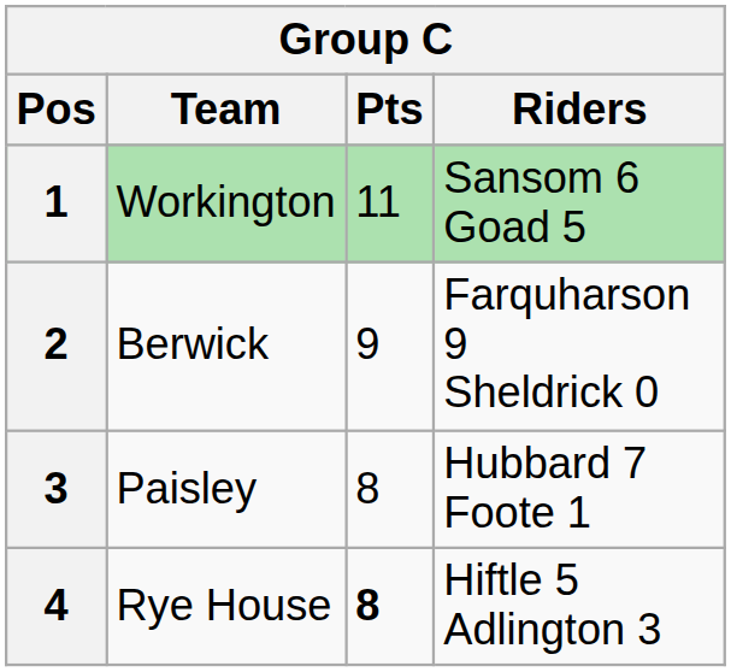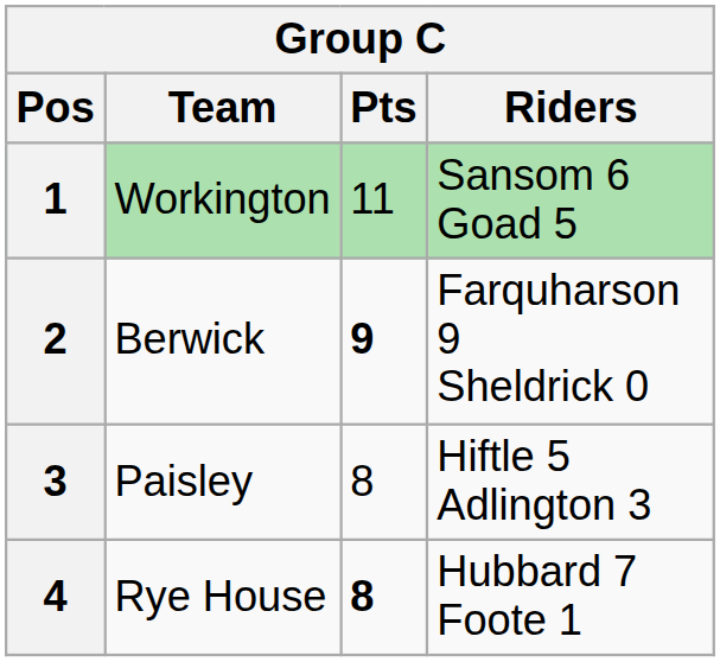 <table class="wikitable">
 <tr>
 <th colspan="4">Group C</th>
 </tr>
 <tr>
 <th width=20>Pos</th>
 <th width=80>Team</th>
 <th width=20>Pts</th>
 <th width=100>Riders</th>
 </tr>
 <tr style="background:#ACE1AF;">
 <th>1</th>
 <td>Workington</td>
 <td>11</td>
 <td>Sansom 6<br>Goad 5</td>
 </tr>
 <tr>
 <th>2</th>
 <td>Berwick</td>
-<td>9</td>
+<td><strong>9</strong></td>
 <td>Farquharson 9<br>Sheldrick 0</td>
 </tr>
 <tr>
 <th>3</th>
 <td>Paisley</td>
 <td>8</td>
-<td>Hubbard 7<br>Foote 1</td>
+<td>Hiftle 5<br>Adlington 3</td>
 </tr>
 <tr>
 <th>4</th>
 <td>Rye House</td>
 <td><strong>8</strong></td>
-<td>Hiftle 5<br>Adlington 3</td>
+<td>Hubbard 7<br>Foote 1</td>
 </tr>
 </table>
